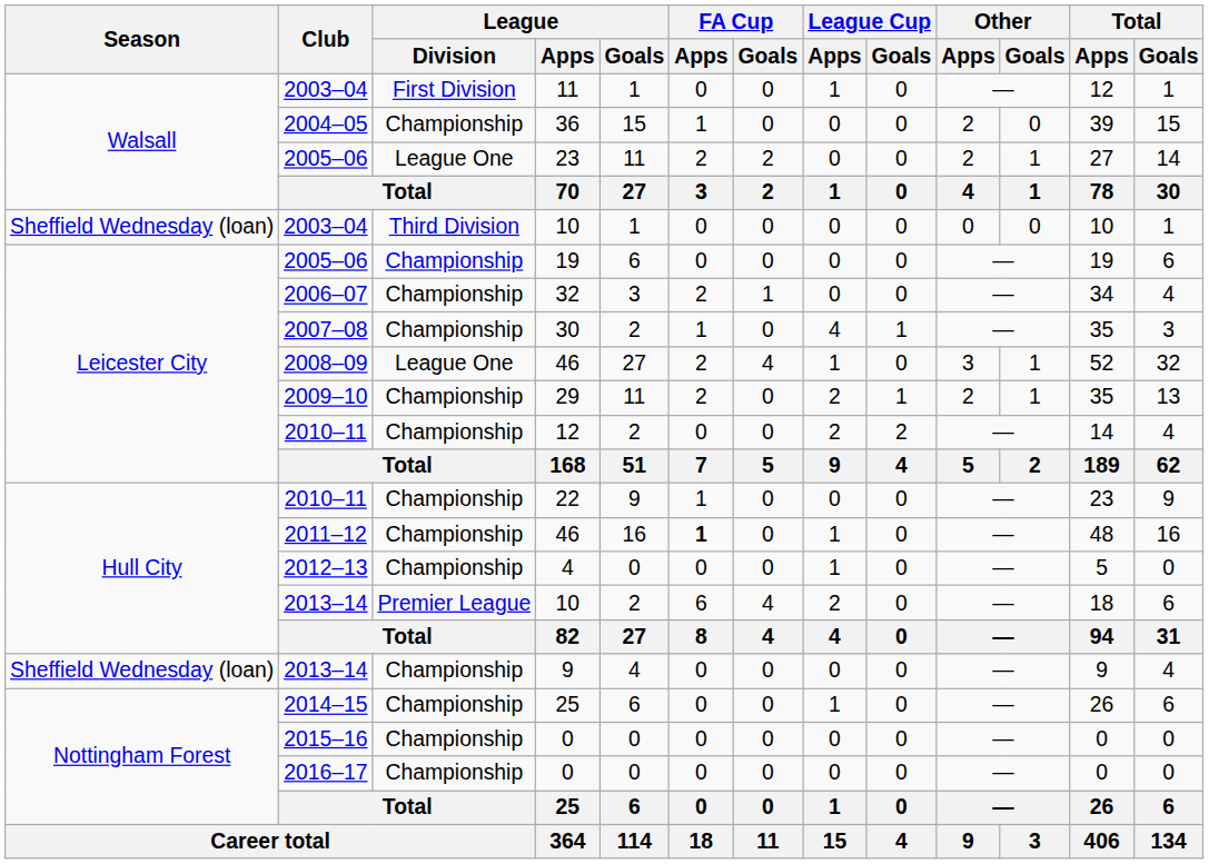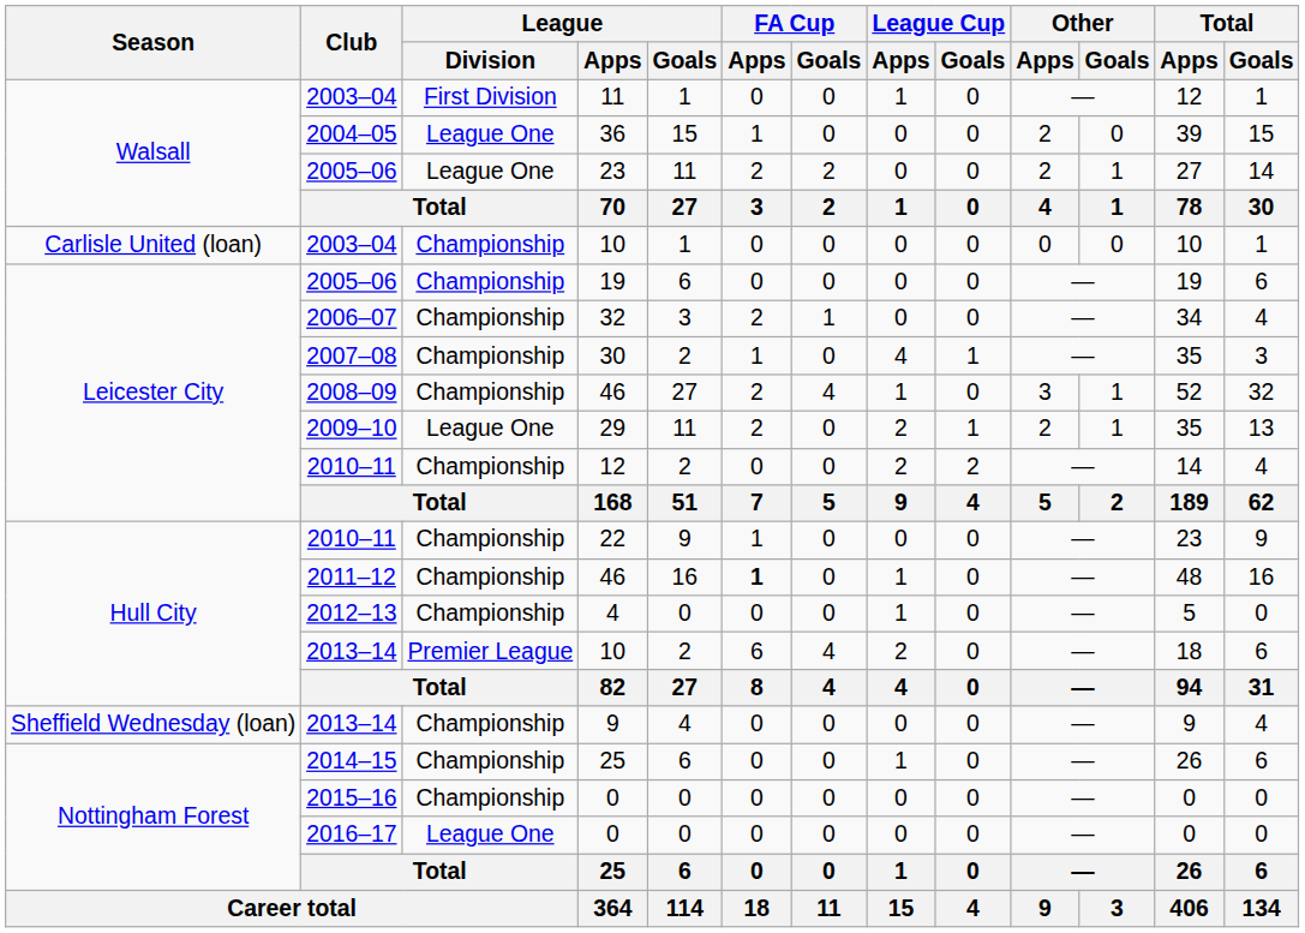 <table class="wikitable" style="text-align:center">
 <tr>
 <th rowspan="2">Season</th>
 <th rowspan="2">Club</th>
 <th colspan="3">League</th>
 <th colspan="2"><a href='#'>FA Cup</a></th>
 <th colspan="2"><a href='#'>League Cup</a></th>
 <th colspan="2">Other</th>
 <th colspan="2">Total</th>
 </tr>
 <tr>
 <th>Division</th>
 <th>Apps</th>
 <th>Goals</th>
 <th>Apps</th>
 <th>Goals</th>
 <th>Apps</th>
 <th>Goals</th>
 <th>Apps</th>
 <th>Goals</th>
 <th>Apps</th>
 <th>Goals</th>
 </tr>
 <tr>
 <td rowspan="4"><a href='#'>Walsall</a></td>
 <td><a href='#'>2003–04</a></td>
 <td><a href='#'>First Division</a></td>
 <td>11</td>
 <td>1</td>
 <td>0</td>
 <td>0</td>
 <td>1</td>
 <td>0</td>
 <td colspan="2">—</td>
 <td>12</td>
 <td>1</td>
 </tr>
 <tr>
 <td><a href='#'>2004–05</a></td>
-<td>Championship</td>
+<td><a href='#'>League One</a></td>
 <td>36</td>
 <td>15</td>
 <td>1</td>
 <td>0</td>
 <td>0</td>
 <td>0</td>
 <td>2</td>
 <td>0</td>
 <td>39</td>
 <td>15</td>
 </tr>
 <tr>
 <td><a href='#'>2005–06</a></td>
 <td>League One</td>
 <td>23</td>
 <td>11</td>
 <td>2</td>
 <td>2</td>
 <td>0</td>
 <td>0</td>
 <td>2</td>
 <td>1</td>
 <td>27</td>
 <td>14</td>
 </tr>
 <tr>
 <th colspan="2">Total</th>
 <th>70</th>
 <th>27</th>
 <th>3</th>
 <th>2</th>
 <th>1</th>
 <th>0</th>
 <th>4</th>
 <th>1</th>
 <th>78</th>
 <th>30</th>
 </tr>
 <tr>
-<td><a href='#'>Sheffield Wednesday</a> (loan)</td>
+<td><a href='#'>Carlisle United</a> (loan)</td>
 <td><a href='#'>2003–04</a></td>
-<td><a href='#'>Third Division</a></td>
+<td><a href='#'>Championship</a></td>
 <td>10</td>
 <td>1</td>
 <td>0</td>
 <td>0</td>
 <td>0</td>
 <td>0</td>
 <td>0</td>
 <td>0</td>
 <td>10</td>
 <td>1</td>
 </tr>
 <tr>
 <td rowspan="7"><a href='#'>Leicester City</a></td>
 <td><a href='#'>2005–06</a></td>
 <td><a href='#'>Championship</a></td>
 <td>19</td>
 <td>6</td>
 <td>0</td>
 <td>0</td>
 <td>0</td>
 <td>0</td>
 <td colspan="2">—</td>
 <td>19</td>
 <td>6</td>
 </tr>
 <tr>
 <td><a href='#'>2006–07</a></td>
 <td>Championship</td>
 <td>32</td>
 <td>3</td>
 <td>2</td>
 <td>1</td>
 <td>0</td>
 <td>0</td>
 <td colspan="2">—</td>
 <td>34</td>
 <td>4</td>
 </tr>
 <tr>
 <td><a href='#'>2007–08</a></td>
 <td>Championship</td>
 <td>30</td>
 <td>2</td>
 <td>1</td>
 <td>0</td>
 <td>4</td>
 <td>1</td>
 <td colspan="2">—</td>
 <td>35</td>
 <td>3</td>
 </tr>
 <tr>
 <td><a href='#'>2008–09</a></td>
-<td>League One</td>
+<td>Championship</td>
 <td>46</td>
 <td>27</td>
 <td>2</td>
 <td>4</td>
 <td>1</td>
 <td>0</td>
 <td>3</td>
 <td>1</td>
 <td>52</td>
 <td>32</td>
 </tr>
 <tr>
 <td><a href='#'>2009–10</a></td>
-<td>Championship</td>
+<td>League One</td>
 <td>29</td>
 <td>11</td>
 <td>2</td>
 <td>0</td>
 <td>2</td>
 <td>1</td>
 <td>2</td>
 <td>1</td>
 <td>35</td>
 <td>13</td>
 </tr>
 <tr>
 <td><a href='#'>2010–11</a></td>
 <td>Championship</td>
 <td>12</td>
 <td>2</td>
 <td>0</td>
 <td>0</td>
 <td>2</td>
 <td>2</td>
 <td colspan="2">—</td>
 <td>14</td>
 <td>4</td>
 </tr>
 <tr>
 <th colspan="2">Total</th>
 <th>168</th>
 <th>51</th>
 <th>7</th>
 <th>5</th>
 <th>9</th>
 <th>4</th>
 <th>5</th>
 <th>2</th>
 <th>189</th>
 <th>62</th>
 </tr>
 <tr>
 <td rowspan="5"><a href='#'>Hull City</a></td>
 <td><a href='#'>2010–11</a></td>
 <td>Championship</td>
 <td>22</td>
 <td>9</td>
 <td>1</td>
 <td>0</td>
 <td>0</td>
 <td>0</td>
 <td colspan="2">—</td>
 <td>23</td>
 <td>9</td>
 </tr>
 <tr>
 <td><a href='#'>2011–12</a></td>
 <td>Championship</td>
 <td>46</td>
 <td>16</td>
 <td><strong>1</strong></td>
 <td>0</td>
 <td>1</td>
 <td>0</td>
 <td colspan="2">—</td>
 <td>48</td>
 <td>16</td>
 </tr>
 <tr>
 <td><a href='#'>2012–13</a></td>
 <td>Championship</td>
 <td>4</td>
 <td>0</td>
 <td>0</td>
 <td>0</td>
 <td>1</td>
 <td>0</td>
 <td colspan="2">—</td>
 <td>5</td>
 <td>0</td>
 </tr>
 <tr>
 <td><a href='#'>2013–14</a></td>
 <td><a href='#'>Premier League</a></td>
 <td>10</td>
 <td>2</td>
 <td>6</td>
 <td>4</td>
 <td>2</td>
 <td>0</td>
 <td colspan="2">—</td>
 <td>18</td>
 <td>6</td>
 </tr>
 <tr>
 <th colspan="2">Total</th>
 <th>82</th>
 <th>27</th>
 <th>8</th>
 <th>4</th>
 <th>4</th>
 <th>0</th>
 <th colspan="2">—</th>
 <th>94</th>
 <th>31</th>
 </tr>
 <tr>
 <td><a href='#'>Sheffield Wednesday</a> (loan)</td>
 <td><a href='#'>2013–14</a></td>
 <td>Championship</td>
 <td>9</td>
 <td>4</td>
 <td>0</td>
 <td>0</td>
 <td>0</td>
 <td>0</td>
 <td colspan="2">—</td>
 <td>9</td>
 <td>4</td>
 </tr>
 <tr>
 <td rowspan="4"><a href='#'>Nottingham Forest</a></td>
 <td><a href='#'>2014–15</a></td>
 <td>Championship</td>
 <td>25</td>
 <td>6</td>
 <td>0</td>
 <td>0</td>
 <td>1</td>
 <td>0</td>
 <td colspan="2">—</td>
 <td>26</td>
 <td>6</td>
 </tr>
 <tr>
 <td><a href='#'>2015–16</a></td>
 <td>Championship</td>
 <td>0</td>
 <td>0</td>
 <td>0</td>
 <td>0</td>
 <td>0</td>
 <td>0</td>
 <td colspan="2">—</td>
 <td>0</td>
 <td>0</td>
 </tr>
 <tr>
 <td><a href='#'>2016–17</a></td>
-<td>Championship</td>
+<td><a href='#'>League One</a></td>
 <td>0</td>
 <td>0</td>
 <td>0</td>
 <td>0</td>
 <td>0</td>
 <td>0</td>
 <td colspan="2">—</td>
 <td>0</td>
 <td>0</td>
 </tr>
 <tr>
 <th colspan="2">Total</th>
 <th>25</th>
 <th>6</th>
 <th>0</th>
 <th>0</th>
 <th>1</th>
 <th>0</th>
 <th colspan="2">—</th>
 <th>26</th>
 <th>6</th>
 </tr>
 <tr>
 <th colspan="3">Career total</th>
 <th>364</th>
 <th>114</th>
 <th>18</th>
 <th>11</th>
 <th>15</th>
 <th>4</th>
 <th>9</th>
 <th>3</th>
 <th>406</th>
 <th>134</th>
 </tr>
 </table>
